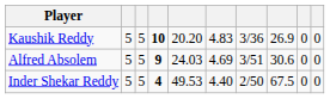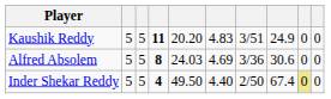 <table class="wikitable sortable" style="text-align: center;">
 <tr>
 <th class="unsortable">Player</th>
 <th></th>
 <th></th>
 <th></th>
 <th></th>
 <th></th>
 <th></th>
 <th></th>
 <th></th>
 <th></th>
 </tr>
 <tr>
 <td style="text-align:left"><a href='#'>Kaushik Reddy</a></td>
 <td style="text-align:left">5</td>
 <td>5</td>
-<td><strong>10</strong></td>
+<td><strong>11</strong></td>
 <td>20.20</td>
 <td>4.83</td>
-<td>3/36</td>
-<td>26.9</td>
+<td>3/51</td>
+<td>24.9</td>
 <td>0</td>
 <td>0</td>
 </tr>
 <tr>
 <td style="text-align:left"><a href='#'>Alfred Absolem</a></td>
 <td style="text-align:left">5</td>
 <td>5</td>
-<td><strong>9</strong></td>
+<td><strong>8</strong></td>
 <td>24.03</td>
 <td>4.69</td>
-<td>3/51</td>
+<td>3/36</td>
 <td>30.6</td>
 <td>0</td>
 <td>0</td>
 </tr>
 <tr>
 <td style="text-align:left"><a href='#'>Inder Shekar Reddy</a></td>
 <td style="text-align:left">5</td>
 <td>5</td>
 <td><strong>4</strong></td>
-<td>49.53</td>
+<td>49.50</td>
 <td>4.40</td>
 <td>2/50</td>
-<td>67.5</td>
-<td>0</td>
+<td>67.4</td>
+<td style="background: khaki;">0</td>
 <td>0</td>
 </tr>
 </table>
